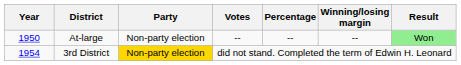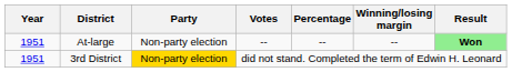 <table class="wikitable" style="margin: 1em auto 1em auto">
 <tr>
 <th align="center" width="75">Year</th>
 <th align="center" width="100">District</th>
 <th align="center" width="150">Party</th>
 <th align="center" width="75">Votes</th>
 <th align="center" width="75">Percentage</th>
 <th align="center" width="75">Winning/losing margin</th>
 <th align="center" width="100">Result</th>
 </tr>
 <tr>
-<td align="center"><a href='#'>1950</a></td>
+<td align="center"><a href='#'>1951</a></td>
 <td align="center">At-large</td>
 <td align="center">Non-party election</td>
 <td align="center">--</td>
 <td align="center">--</td>
 <td align="center">--</td>
-<td align="center" style="background: #90EE90;">Won</td>
+<td align="center" style="background: #90EE90;"><strong>Won</strong></td>
 </tr>
 <tr>
-<td align="center"><a href='#'>1954</a></td>
+<td align="center"><a href='#'>1951</a></td>
 <td align="center">3rd District</td>
 <td align="center" style="background: gold;">Non-party election</td>
 <td colspan=4 align="center">did not stand.  Completed the term of Edwin H. Leonard</td>
 </tr>
 </table>
